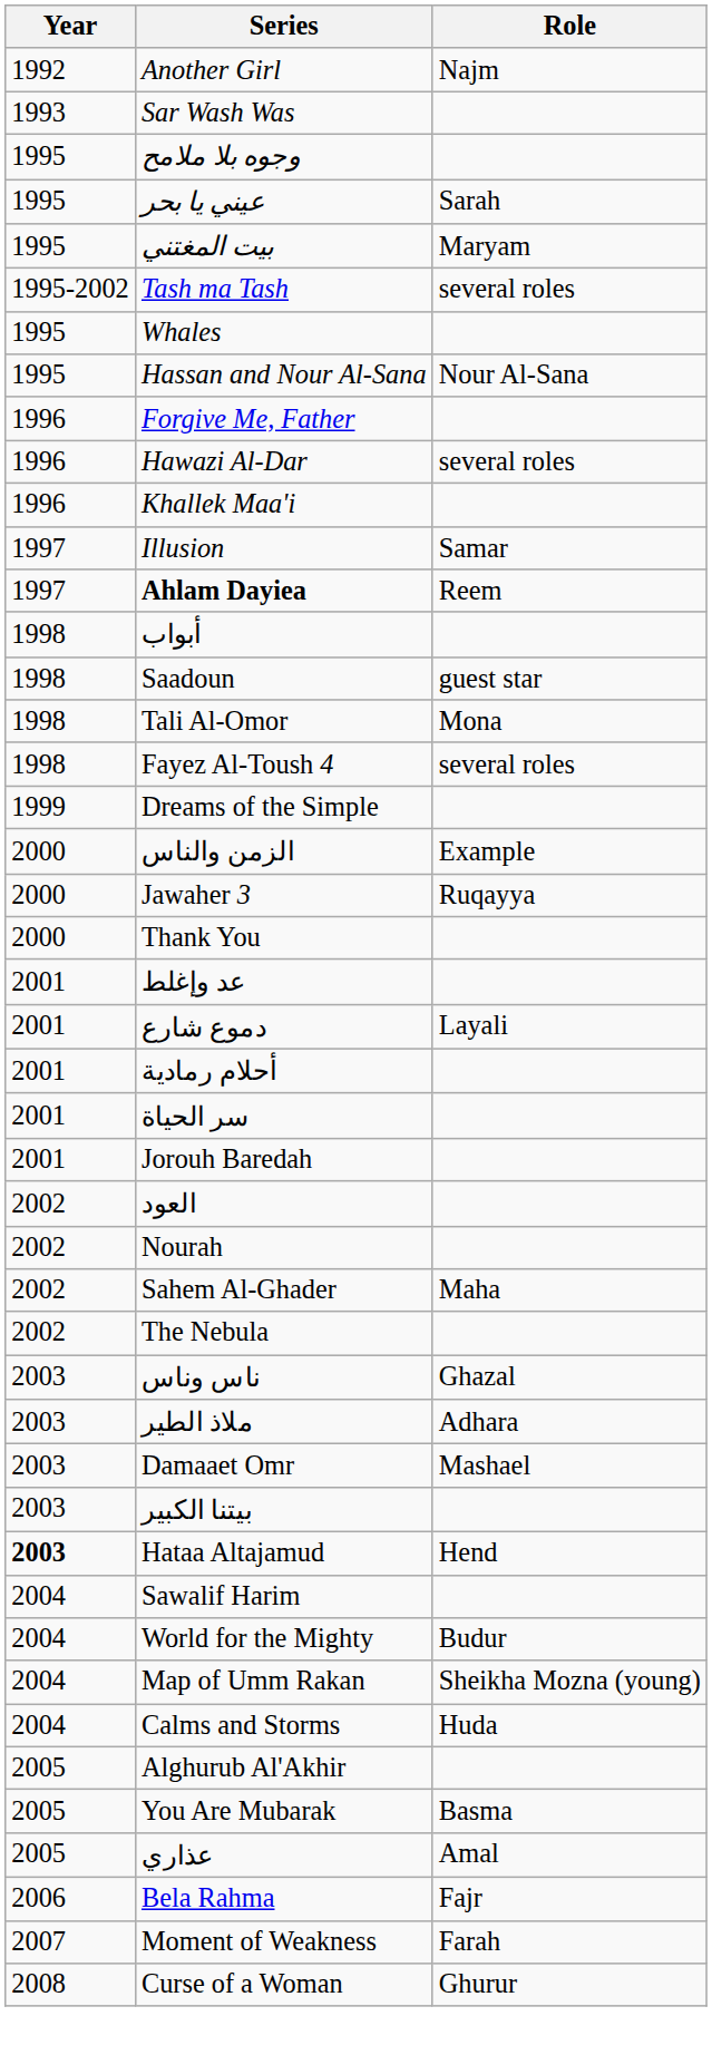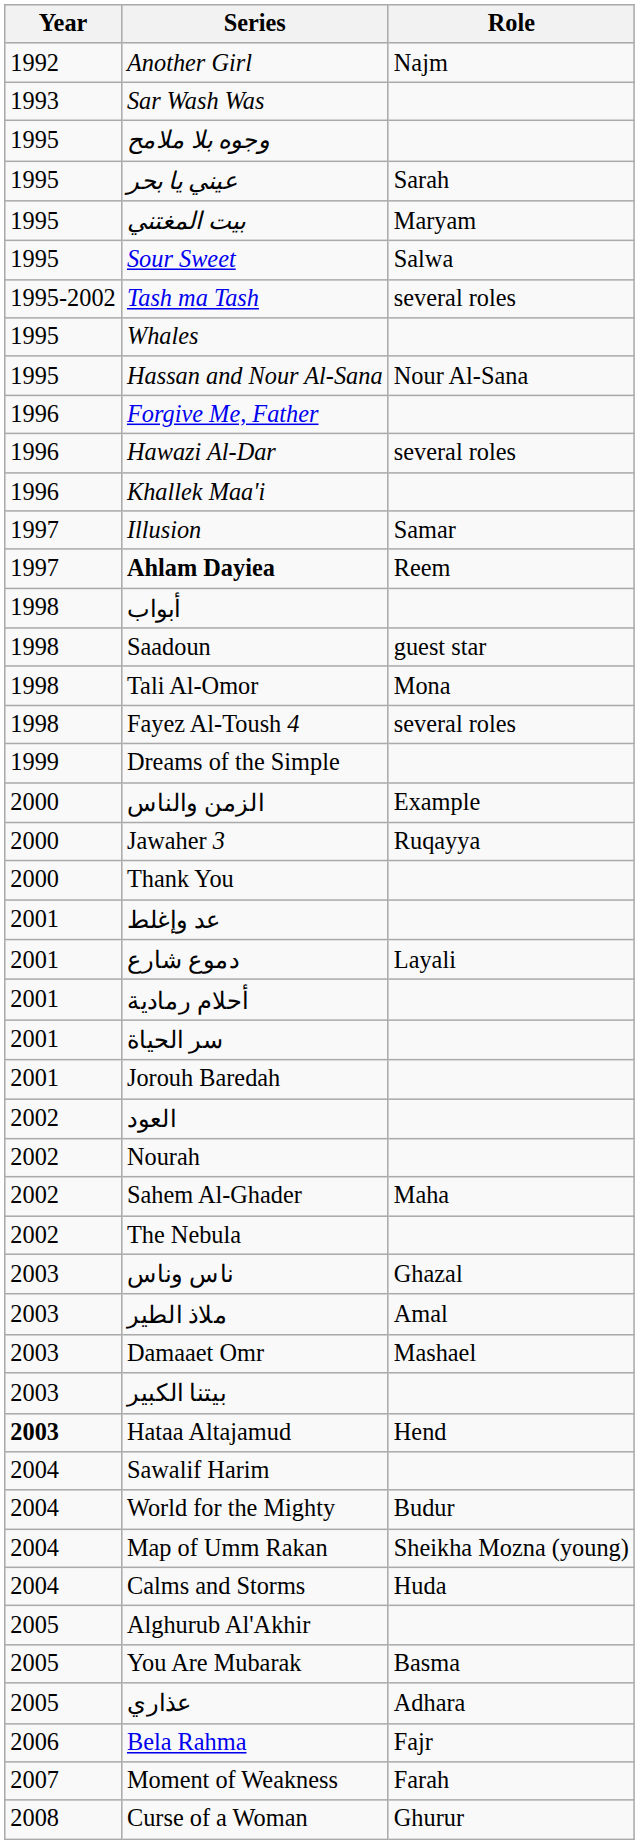 <table class="wikitable">
 <tr>
 <th>Year</th>
 <th>Series</th>
 <th>Role</th>
 </tr>
 <tr>
 <td>1992</td>
 <td><em>Another Girl</em></td>
 <td>Najm</td>
 </tr>
 <tr>
 <td>1993</td>
 <td><em>Sar Wash Was</em></td>
 <td></td>
 </tr>
 <tr>
 <td>1995</td>
 <td><em>وجوه بلا ملامح</em></td>
 <td></td>
 </tr>
 <tr>
 <td>1995</td>
 <td><em>عيني يا بحر</em></td>
 <td>Sarah</td>
 </tr>
 <tr>
 <td>1995</td>
 <td><em>بيت المغتني</em></td>
 <td>Maryam</td>
+</tr>
+<tr>
+<td>1995</td>
+<td><em><a href='#'>Sour Sweet</a></em></td>
+<td>Salwa</td>
 </tr>
 <tr>
 <td>1995-2002</td>
 <td><em><a href='#'>Tash ma Tash</a></em></td>
 <td>several roles</td>
 </tr>
 <tr>
 <td>1995</td>
 <td><em>Whales</em></td>
 <td></td>
 </tr>
 <tr>
 <td>1995</td>
 <td><em>Hassan and Nour Al-Sana</em></td>
 <td>Nour Al-Sana</td>
 </tr>
 <tr>
 <td>1996</td>
 <td><em><a href='#'>Forgive Me, Father</a></em></td>
 <td></td>
 </tr>
 <tr>
 <td>1996</td>
 <td><em>Hawazi Al-Dar</em></td>
 <td>several roles</td>
 </tr>
 <tr>
 <td>1996</td>
 <td><em>Khallek Maa'i</em></td>
 <td></td>
 </tr>
 <tr>
 <td>1997</td>
 <td><em>Illusion</em></td>
 <td>Samar</td>
 </tr>
 <tr>
 <td>1997</td>
 <td><strong>Ahlam Dayiea<em></td>
 <td>Reem</td>
 </tr>
 <tr>
 <td>1998</td>
 <td></em>أبواب<em></td>
 <td></td>
 </tr>
 <tr>
 <td>1998</td>
 <td></em>Saadoun<em></td>
 <td>guest star</td>
 </tr>
 <tr>
 <td>1998</td>
 <td></em>Tali Al-Omor<em></td>
 <td>Mona</td>
 </tr>
 <tr>
 <td>1998</td>
 <td></em>Fayez Al-Toush<em> 4</td>
 <td>several roles</td>
 </tr>
 <tr>
 <td>1999</td>
 <td></em>Dreams of the Simple<em></td>
 <td></td>
 </tr>
 <tr>
 <td>2000</td>
 <td></em>الزمن والناس<em></td>
 <td>Example</td>
 </tr>
 <tr>
 <td>2000</td>
 <td></em>Jawaher<em> 3</td>
 <td>Ruqayya</td>
 </tr>
 <tr>
 <td>2000</td>
 <td></em>Thank You<em></td>
 <td></td>
 </tr>
 <tr>
 <td>2001</td>
 <td></em>عد وإغلط<em></td>
 <td></td>
 </tr>
 <tr>
 <td>2001</td>
 <td></em>دموع شارع<em></td>
 <td>Layali</td>
 </tr>
 <tr>
 <td>2001</td>
 <td></em>أحلام رمادية<em></td>
 <td></td>
 </tr>
 <tr>
 <td>2001</td>
 <td></em>سر الحياة<em></td>
 <td></td>
 </tr>
 <tr>
 <td>2001</td>
 <td></em>Jorouh Baredah<em></td>
 <td></td>
 </tr>
 <tr>
 <td>2002</td>
 <td></em>العود<em></td>
 <td></td>
 </tr>
 <tr>
 <td>2002</td>
 <td></em>Nourah<em></td>
 <td></td>
 </tr>
 <tr>
 <td>2002</td>
 <td></em>Sahem Al-Ghader<em></td>
 <td>Maha</td>
 </tr>
 <tr>
 <td>2002</td>
 <td></em>The Nebula<em></td>
 <td></td>
 </tr>
 <tr>
 <td>2003</td>
 <td></em>ناس وناس<em></td>
 <td>Ghazal</td>
 </tr>
 <tr>
 <td>2003</td>
 <td></em>ملاذ الطير<em></td>
-<td>Adhara</td>
+<td>Amal</td>
 </tr>
 <tr>
 <td>2003</td>
 <td></em>Damaaet Omr<em></td>
 <td>Mashael</td>
 </tr>
 <tr>
 <td>2003</td>
 <td></em>بيتنا الكبير<em></td>
 <td></td>
 </tr>
 <tr>
 <td><strong>2003</strong></td>
 <td></em>Hataa Altajamud<em></td>
 <td>Hend</td>
 </tr>
 <tr>
 <td>2004</td>
 <td></em>Sawalif Harim<em></td>
 <td></td>
 </tr>
 <tr>
 <td>2004</td>
 <td></em>World for the Mighty<em></td>
 <td>Budur</td>
 </tr>
 <tr>
 <td>2004</td>
 <td></em>Map of Umm Rakan<em></td>
 <td>Sheikha Mozna (young)</td>
 </tr>
 <tr>
 <td>2004</td>
 <td></em>Calms and Storms<em></td>
 <td>Huda</td>
 </tr>
 <tr>
 <td>2005</td>
 <td></em>Alghurub Al'Akhir<em></td>
 <td></td>
 </tr>
 <tr>
 <td>2005</td>
 <td></em>You Are Mubarak<em></td>
 <td>Basma</td>
 </tr>
 <tr>
 <td>2005</td>
 <td></em>عذاري<em></td>
-<td>Amal</td>
+<td>Adhara</td>
 </tr>
 <tr>
 <td>2006</td>
 <td></em><a href='#'>Bela Rahma</a><em></td>
 <td>Fajr</td>
 </tr>
 <tr>
 <td>2007</td>
 <td></em>Moment of Weakness<em></td>
 <td>Farah</td>
 </tr>
 <tr>
 <td>2008</td>
 <td></em>Curse of a Woman<em></td>
 <td>Ghurur</td>
 </tr>
 </table>
